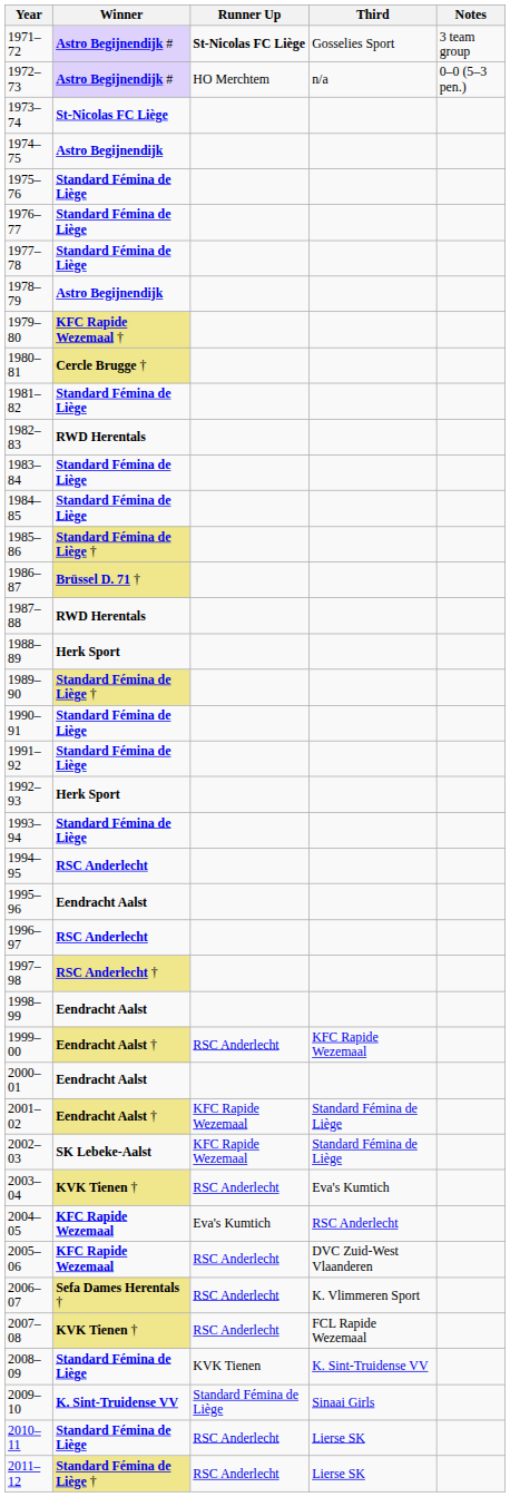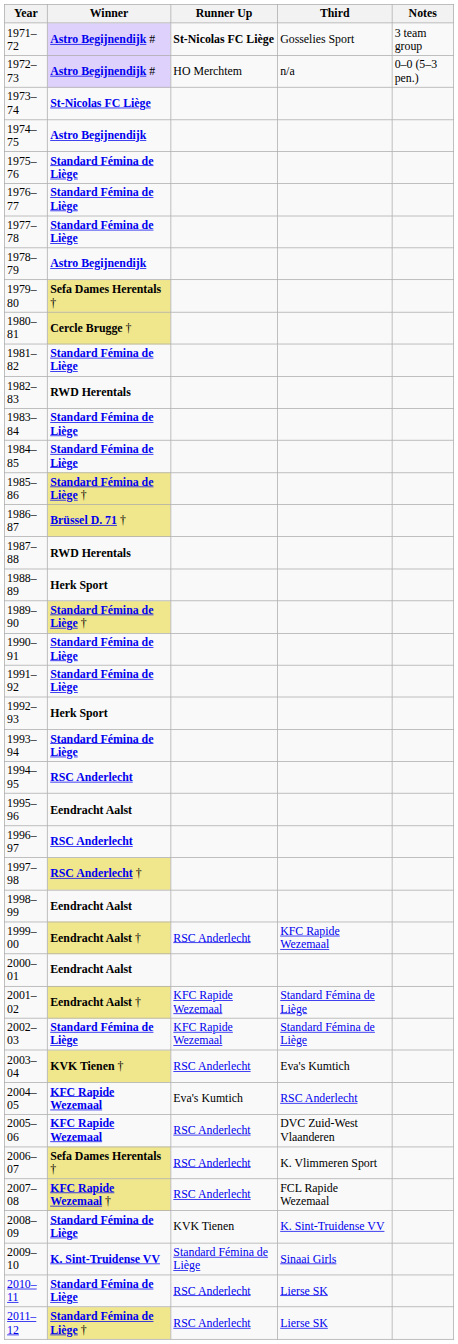 <table class="wikitable sortable">
 <tr>
 <th>Year</th>
 <th>Winner</th>
 <th>Runner Up</th>
 <th>Third</th>
 <th>Notes</th>
 </tr>
 <tr>
 <td>1971–72</td>
 <td style="background-color:#DED1FB"><strong><a href='#'>Astro Begijnendijk</a></strong> #</td>
 <td><strong>St-Nicolas FC Liège</strong></td>
 <td>Gosselies Sport</td>
 <td>3 team group</td>
 </tr>
 <tr>
 <td>1972–73</td>
 <td style="background-color:#DED1FB"><strong><a href='#'>Astro Begijnendijk</a></strong> #</td>
 <td>HO Merchtem</td>
 <td>n/a</td>
 <td>0–0 (5–3 pen.)</td>
 </tr>
 <tr>
 <td>1973–74</td>
 <td><strong><a href='#'>St-Nicolas FC Liège</a></strong></td>
 <td></td>
 <td></td>
 <td></td>
 </tr>
 <tr>
 <td>1974–75</td>
 <td><strong><a href='#'>Astro Begijnendijk</a></strong></td>
 <td></td>
 <td></td>
 <td></td>
 </tr>
 <tr>
 <td>1975–76</td>
 <td><strong><a href='#'>Standard Fémina de Liège</a></strong></td>
 <td></td>
 <td></td>
 <td></td>
 </tr>
 <tr>
 <td>1976–77</td>
 <td><strong><a href='#'>Standard Fémina de Liège</a></strong></td>
 <td></td>
 <td></td>
 <td></td>
 </tr>
 <tr>
 <td>1977–78</td>
 <td><strong><a href='#'>Standard Fémina de Liège</a></strong></td>
 <td></td>
 <td></td>
 <td></td>
 </tr>
 <tr>
 <td>1978–79</td>
 <td><strong><a href='#'>Astro Begijnendijk</a></strong></td>
 <td></td>
 <td></td>
 <td></td>
 </tr>
 <tr>
 <td>1979–80</td>
-<td style="background-color:#F0E68C"><strong><a href='#'>KFC Rapide Wezemaal</a></strong> †</td>
+<td style="background-color:#F0E68C"><strong>Sefa Dames Herentals</strong> †</td>
 <td></td>
 <td></td>
 <td></td>
 </tr>
 <tr>
 <td>1980–81</td>
 <td style="background-color:#F0E68C"><strong>Cercle Brugge</strong> †</td>
 <td></td>
 <td></td>
 <td></td>
 </tr>
 <tr>
 <td>1981–82</td>
 <td><strong><a href='#'>Standard Fémina de Liège</a></strong></td>
 <td></td>
 <td></td>
 <td></td>
 </tr>
 <tr>
 <td>1982–83</td>
 <td><strong>RWD Herentals</strong></td>
 <td></td>
 <td></td>
 <td></td>
 </tr>
 <tr>
 <td>1983–84</td>
 <td><strong><a href='#'>Standard Fémina de Liège</a></strong></td>
 <td></td>
 <td></td>
 <td></td>
 </tr>
 <tr>
 <td>1984–85</td>
 <td><strong><a href='#'>Standard Fémina de Liège</a></strong></td>
 <td></td>
 <td></td>
 <td></td>
 </tr>
 <tr>
 <td>1985–86</td>
 <td style="background-color:#F0E68C"><strong><a href='#'>Standard Fémina de Liège</a></strong> †</td>
 <td></td>
 <td></td>
 <td></td>
 </tr>
 <tr>
 <td>1986–87</td>
 <td style="background-color:#F0E68C"><strong><a href='#'>Brüssel D. 71</a></strong> †</td>
 <td></td>
 <td></td>
 <td></td>
 </tr>
 <tr>
 <td>1987–88</td>
 <td><strong>RWD Herentals</strong></td>
 <td></td>
 <td></td>
 <td></td>
 </tr>
 <tr>
 <td>1988–89</td>
 <td><strong>Herk Sport</strong></td>
 <td></td>
 <td></td>
 <td></td>
 </tr>
 <tr>
 <td>1989–90</td>
 <td style="background-color:#F0E68C"><strong><a href='#'>Standard Fémina de Liège</a></strong> †</td>
 <td></td>
 <td></td>
 <td></td>
 </tr>
 <tr>
 <td>1990–91</td>
 <td><strong><a href='#'>Standard Fémina de Liège</a></strong></td>
 <td></td>
 <td></td>
 <td></td>
 </tr>
 <tr>
 <td>1991–92</td>
 <td><strong><a href='#'>Standard Fémina de Liège</a></strong></td>
 <td></td>
 <td></td>
 <td></td>
 </tr>
 <tr>
 <td>1992–93</td>
 <td><strong>Herk Sport</strong></td>
 <td></td>
 <td></td>
 <td></td>
 </tr>
 <tr>
 <td>1993–94</td>
 <td><strong><a href='#'>Standard Fémina de Liège</a></strong></td>
 <td></td>
 <td></td>
 <td></td>
 </tr>
 <tr>
 <td>1994–95</td>
 <td><strong><a href='#'>RSC Anderlecht</a></strong></td>
 <td></td>
 <td></td>
 <td></td>
 </tr>
 <tr>
 <td>1995–96</td>
 <td><strong>Eendracht Aalst</strong></td>
 <td></td>
 <td></td>
 <td></td>
 </tr>
 <tr>
 <td>1996–97</td>
 <td><strong><a href='#'>RSC Anderlecht</a></strong></td>
 <td></td>
 <td></td>
 <td></td>
 </tr>
 <tr>
 <td>1997–98</td>
 <td style="background-color:#F0E68C"><strong><a href='#'>RSC Anderlecht</a></strong> †</td>
 <td></td>
 <td></td>
 <td></td>
 </tr>
 <tr>
 <td>1998–99</td>
 <td><strong>Eendracht Aalst</strong></td>
 <td></td>
 <td></td>
 <td></td>
 </tr>
 <tr>
 <td>1999–00</td>
 <td style="background-color:#F0E68C"><strong>Eendracht Aalst</strong> †</td>
 <td><a href='#'>RSC Anderlecht</a></td>
 <td><a href='#'>KFC Rapide Wezemaal</a></td>
 <td></td>
 </tr>
 <tr>
 <td>2000–01</td>
 <td><strong>Eendracht Aalst</strong></td>
 <td></td>
 <td></td>
 <td></td>
 </tr>
 <tr>
 <td>2001–02</td>
 <td style="background-color:#F0E68C"><strong>Eendracht Aalst</strong> †</td>
 <td><a href='#'>KFC Rapide Wezemaal</a></td>
 <td><a href='#'>Standard Fémina de Liège</a></td>
 <td></td>
 </tr>
 <tr>
 <td>2002–03</td>
-<td><strong>SK Lebeke-Aalst</strong></td>
+<td><strong><a href='#'>Standard Fémina de Liège</a></strong></td>
 <td><a href='#'>KFC Rapide Wezemaal</a></td>
 <td><a href='#'>Standard Fémina de Liège</a></td>
 <td></td>
 </tr>
 <tr>
 <td>2003–04</td>
 <td style="background-color:#F0E68C"><strong>KVK Tienen</strong> †</td>
 <td><a href='#'>RSC Anderlecht</a></td>
 <td>Eva's Kumtich</td>
 <td></td>
 </tr>
 <tr>
 <td>2004–05</td>
 <td><strong><a href='#'>KFC Rapide Wezemaal</a></strong></td>
 <td>Eva's Kumtich</td>
 <td><a href='#'>RSC Anderlecht</a></td>
 <td></td>
 </tr>
 <tr>
 <td>2005–06</td>
 <td><strong><a href='#'>KFC Rapide Wezemaal</a></strong></td>
 <td><a href='#'>RSC Anderlecht</a></td>
 <td>DVC Zuid-West Vlaanderen</td>
 <td></td>
 </tr>
 <tr>
 <td>2006–07</td>
 <td style="background-color:#F0E68C"><strong>Sefa Dames Herentals</strong> †</td>
 <td><a href='#'>RSC Anderlecht</a></td>
 <td>K. Vlimmeren Sport</td>
 <td></td>
 </tr>
 <tr>
 <td>2007–08</td>
-<td style="background-color:#F0E68C"><strong>KVK Tienen</strong> †</td>
+<td style="background-color:#F0E68C"><strong><a href='#'>KFC Rapide Wezemaal</a></strong> †</td>
 <td><a href='#'>RSC Anderlecht</a></td>
 <td>FCL Rapide Wezemaal</td>
 <td></td>
 </tr>
 <tr>
 <td>2008–09</td>
 <td><strong><a href='#'>Standard Fémina de Liège</a></strong></td>
 <td>KVK Tienen</td>
 <td><a href='#'>K. Sint-Truidense VV</a></td>
 <td></td>
 </tr>
 <tr>
 <td>2009–10</td>
 <td><strong><a href='#'>K. Sint-Truidense VV</a></strong></td>
 <td><a href='#'>Standard Fémina de Liège</a></td>
 <td><a href='#'>Sinaai Girls</a></td>
 <td></td>
 </tr>
 <tr>
 <td><a href='#'>2010–11</a></td>
 <td><strong><a href='#'>Standard Fémina de Liège</a></strong></td>
 <td><a href='#'>RSC Anderlecht</a></td>
 <td><a href='#'>Lierse SK</a></td>
 <td></td>
 </tr>
 <tr>
 <td><a href='#'>2011–12</a></td>
 <td style="background-color:#F0E68C"><strong><a href='#'>Standard Fémina de Liège</a></strong> †</td>
 <td><a href='#'>RSC Anderlecht</a></td>
 <td><a href='#'>Lierse SK</a></td>
 <td></td>
 </tr>
 </table>
